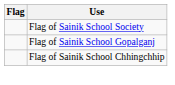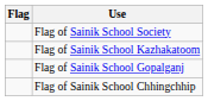 <table class="wikitable">
 <tr>
 <th>Flag</th>
 <th>Use</th>
 </tr>
 <tr>
 <td></td>
 <td>Flag of <a href='#'>Sainik School Society</a></td>
 </tr>
 <tr>
 <td></td>
+<td>Flag of <a href='#'>Sainik School Kazhakatoom</a></td>
+</tr>
+<tr>
+<td></td>
 <td>Flag of <a href='#'>Sainik School Gopalganj</a></td>
 </tr>
 <tr>
 <td></td>
 <td>Flag of Sainik School Chhingchhip</td>
 </tr>
 </table>
